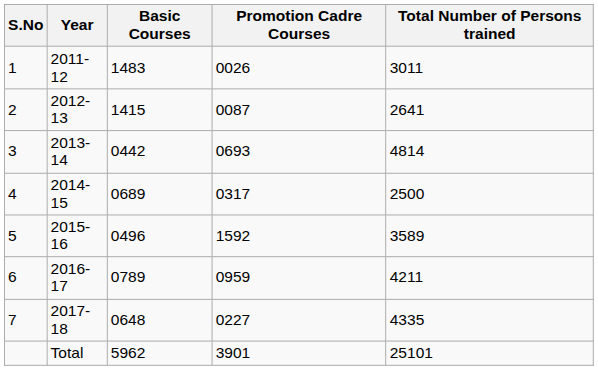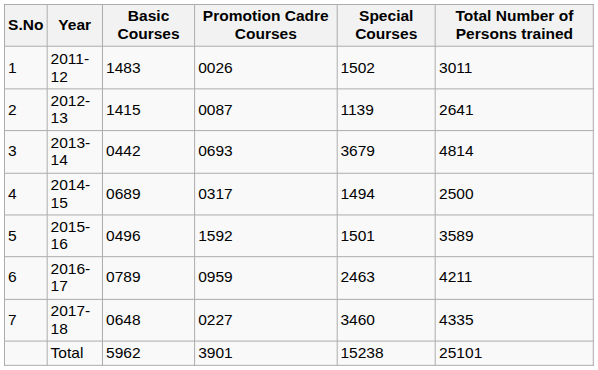 <table class="wikitable">
 <tr>
 <th>S.No</th>
 <th>Year</th>
 <th>Basic Courses</th>
 <th>Promotion Cadre Courses</th>
+<th>Special Courses</th>
 <th>Total Number of Persons trained</th>
 </tr>
 <tr>
 <td>1</td>
 <td>2011-12</td>
 <td>1483</td>
 <td>0026</td>
+<td>1502</td>
 <td>3011</td>
 </tr>
 <tr>
 <td>2</td>
 <td>2012-13</td>
 <td>1415</td>
 <td>0087</td>
+<td>1139</td>
 <td>2641</td>
 </tr>
 <tr>
 <td>3</td>
 <td>2013-14</td>
 <td>0442</td>
 <td>0693</td>
+<td>3679</td>
 <td>4814</td>
 </tr>
 <tr>
 <td>4</td>
 <td>2014-15</td>
 <td>0689</td>
 <td>0317</td>
+<td>1494</td>
 <td>2500</td>
 </tr>
 <tr>
 <td>5</td>
 <td>2015-16</td>
 <td>0496</td>
 <td>1592</td>
+<td>1501</td>
 <td>3589</td>
 </tr>
 <tr>
 <td>6</td>
 <td>2016-17</td>
 <td>0789</td>
 <td>0959</td>
+<td>2463</td>
 <td>4211</td>
 </tr>
 <tr>
 <td>7</td>
 <td>2017-18</td>
 <td>0648</td>
 <td>0227</td>
+<td>3460</td>
 <td>4335</td>
 </tr>
 <tr>
 <td></td>
 <td>Total</td>
 <td>5962</td>
 <td>3901</td>
+<td>15238</td>
 <td>25101</td>
 </tr>
 </table>
